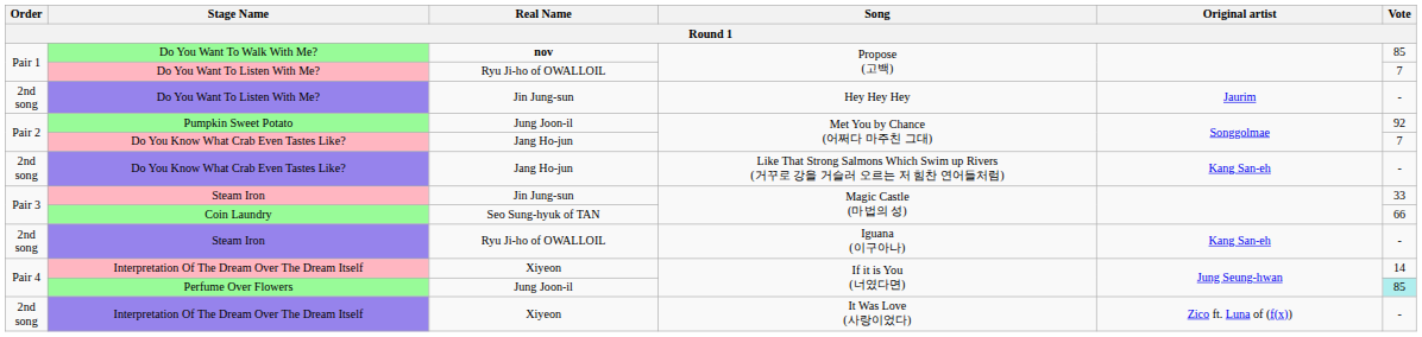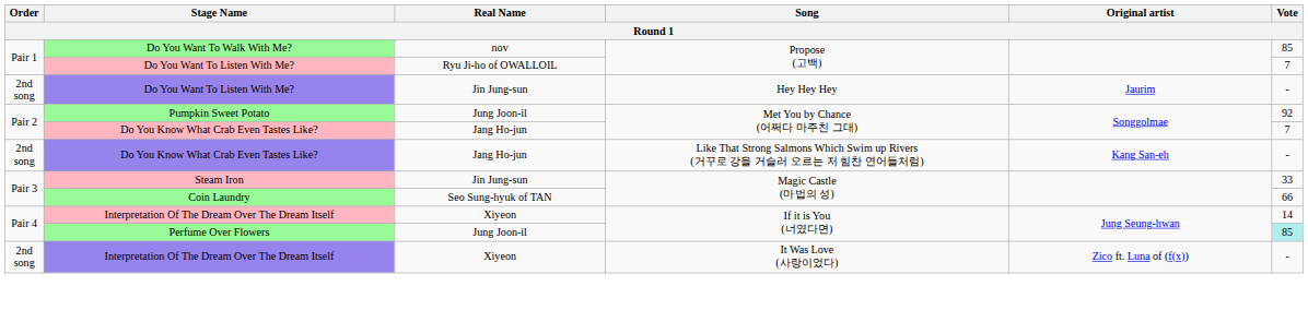 <table class="wikitable" style="text-align:center; width:95%;">
 <tr>
 <th style="width:1%;">Order</th>
 <th style="width:20%;">Stage Name</th>
 <th style="width:12%;">Real Name</th>
 <th style="width:23%;">Song</th>
 <th style="width:15%;">Original artist</th>
 <th style="width:1%;">Vote</th>
 </tr>
 <tr>
 <th colspan=6>Round 1</th>
 </tr>
 <tr>
 <td rowspan=2>Pair 1</td>
 <td bgcolor="palegreen">Do You Want To Walk With Me?</td>
-<td><strong>nov</strong></td>
+<td>nov</td>
 <td rowspan=2>Propose<br>(고백)</td>
 <td rowspan=2></td>
 <td>85</td>
 </tr>
 <tr>
 <td bgcolor="lightpink">Do You Want To Listen With Me?</td>
 <td>Ryu Ji-ho of OWALLOIL</td>
 <td>7</td>
 </tr>
 <tr>
 <td>2nd song</td>
 <td bgcolor="#9683EC">Do You Want To Listen With Me?</td>
 <td>Jin Jung-sun</td>
 <td>Hey Hey Hey</td>
 <td><a href='#'>Jaurim</a></td>
 <td>-</td>
 </tr>
 <tr>
 <td rowspan=2>Pair 2</td>
 <td bgcolor="palegreen">Pumpkin Sweet Potato</td>
 <td>Jung Joon-il</td>
 <td rowspan=2>Met You by Chance<br>(어쩌다 마주친 그대)</td>
 <td rowspan=2><a href='#'>Songgolmae</a></td>
 <td>92</td>
 </tr>
 <tr>
 <td bgcolor="lightpink">Do You Know What Crab Even Tastes Like?</td>
 <td>Jang Ho-jun</td>
 <td>7</td>
 </tr>
 <tr>
 <td>2nd song</td>
 <td bgcolor="#9683EC">Do You Know What Crab Even Tastes Like?</td>
 <td>Jang Ho-jun</td>
 <td>Like That Strong Salmons Which Swim up Rivers<br>(거꾸로 강을 거슬러 오르는 저 힘찬 연어들처럼)</td>
 <td><a href='#'>Kang San-eh</a></td>
 <td>-</td>
 </tr>
 <tr>
 <td rowspan=2>Pair 3</td>
 <td bgcolor="lightpink">Steam Iron</td>
 <td>Jin Jung-sun</td>
 <td rowspan=2>Magic Castle<br>(마법의 성)</td>
 <td rowspan=2></td>
 <td>33</td>
 </tr>
 <tr>
 <td bgcolor="palegreen">Coin Laundry</td>
 <td>Seo Sung-hyuk of TAN</td>
 <td>66</td>
 </tr>
 <tr>
-<td>2nd song</td>
-<td bgcolor="#9683EC">Steam Iron</td>
-<td>Ryu Ji-ho of OWALLOIL</td>
-<td>Iguana<br>(이구아나)</td>
-<td><a href='#'>Kang San-eh</a></td>
-<td>-</td>
-</tr>
-<tr>
 <td rowspan=2>Pair 4</td>
 <td bgcolor="lightpink">Interpretation Of The Dream Over  The Dream Itself</td>
 <td>Xiyeon</td>
 <td rowspan=2>If it is You<br>(너였다면)</td>
 <td rowspan=2><a href='#'>Jung Seung-hwan</a></td>
 <td>14</td>
 </tr>
 <tr>
 <td bgcolor="palegreen">Perfume Over Flowers</td>
 <td>Jung Joon-il</td>
 <td style="background: paleturquoise;">85</td>
 </tr>
 <tr>
 <td>2nd song</td>
 <td bgcolor="#9683EC">Interpretation Of The Dream Over The Dream Itself</td>
 <td>Xiyeon</td>
 <td>It Was Love<br>(사랑이었다)</td>
 <td><a href='#'>Zico</a> ft. <a href='#'>Luna</a> of (<a href='#'>f(x)</a>)</td>
 <td>-</td>
 </tr>
 </table>
